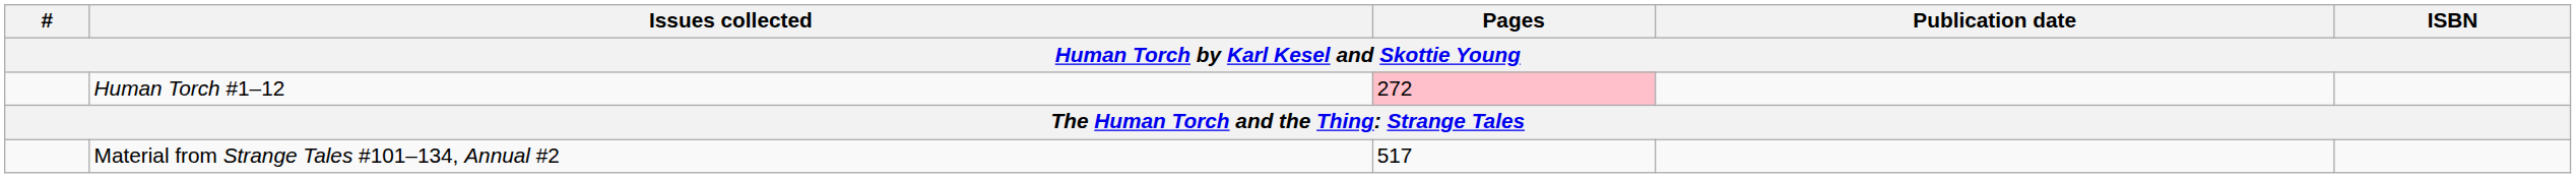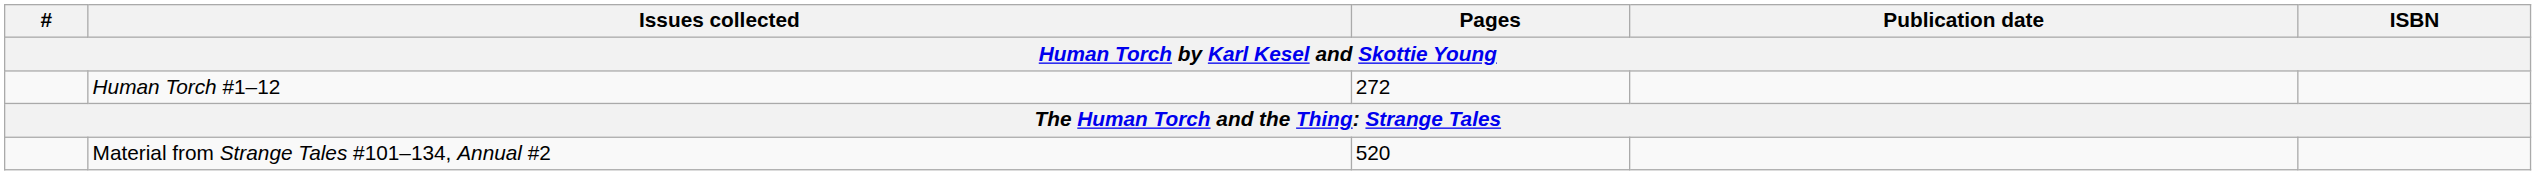 <table class="wikitable sortable" width=98%>
 <tr>
 <th class="unsortable">#</th>
 <th class="unsortable" width="50%">Issues collected</th>
 <th>Pages</th>
 <th>Publication date</th>
 <th class="unsortable">ISBN</th>
 </tr>
 <tr>
 <th colspan="5"><strong><em><a href='#'>Human Torch</a> by <a href='#'>Karl Kesel</a> and <a href='#'>Skottie Young</a></em></strong></th>
 </tr>
 <tr>
 <td></td>
 <td><em>Human Torch</em> #1–12</td>
-<td style="background: pink;">272</td>
+<td>272</td>
 <td></td>
 <td></td>
 </tr>
 <tr>
 <th colspan="5"><strong><em>The <a href='#'>Human Torch</a> and the <a href='#'>Thing</a>: <a href='#'>Strange Tales</a></em></strong></th>
 </tr>
 <tr>
 <td></td>
 <td>Material from <em>Strange Tales</em> #101–134, <em>Annual</em> #2</td>
-<td>517</td>
+<td>520</td>
 <td></td>
 <td></td>
 </tr>
 </table>
